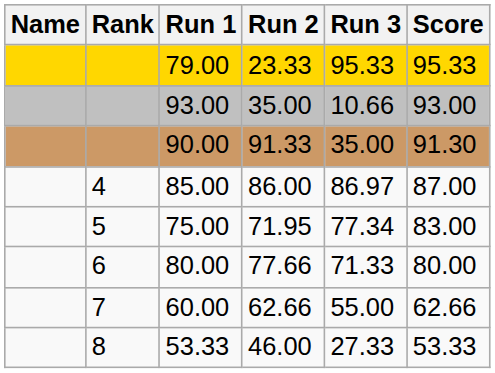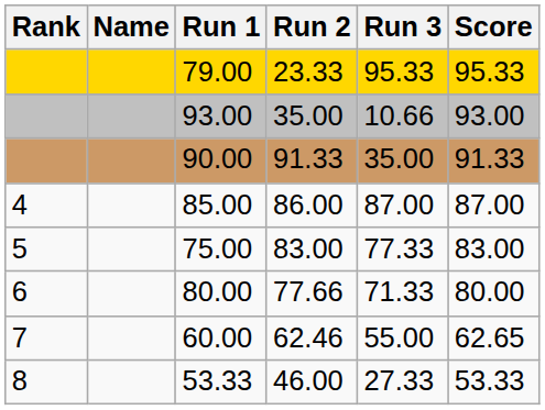 <table class="wikitable">
 <tr>
+<th>Rank</th>
 <th>Name</th>
-<th>Rank</th>
 <th>Run 1</th>
 <th>Run 2</th>
 <th>Run 3</th>
 <th>Score</th>
 </tr>
 <tr style="background:gold;">
 <td></td>
 <td></td>
 <td>79.00</td>
 <td>23.33</td>
 <td>95.33</td>
 <td>95.33</td>
 </tr>
 <tr style="background:silver;">
 <td></td>
 <td></td>
 <td>93.00</td>
 <td>35.00</td>
 <td>10.66</td>
 <td>93.00</td>
 </tr>
 <tr style="background:#CC9966;">
 <td></td>
 <td></td>
 <td>90.00</td>
 <td>91.33</td>
 <td>35.00</td>
-<td>91.30</td>
+<td>91.33</td>
 </tr>
 <tr>
+<td>4</td>
 <td></td>
-<td>4</td>
 <td>85.00</td>
 <td>86.00</td>
-<td>86.97</td>
+<td>87.00</td>
 <td>87.00</td>
 </tr>
 <tr>
+<td>5</td>
 <td></td>
-<td>5</td>
 <td>75.00</td>
-<td>71.95</td>
-<td>77.34</td>
+<td>83.00</td>
+<td>77.33</td>
 <td>83.00</td>
 </tr>
 <tr>
+<td>6</td>
 <td></td>
-<td>6</td>
 <td>80.00</td>
 <td>77.66</td>
 <td>71.33</td>
 <td>80.00</td>
 </tr>
 <tr>
+<td>7</td>
 <td></td>
-<td>7</td>
 <td>60.00</td>
-<td>62.66</td>
+<td>62.46</td>
 <td>55.00</td>
-<td>62.66</td>
+<td>62.65</td>
 </tr>
 <tr>
+<td>8</td>
 <td></td>
-<td>8</td>
 <td>53.33</td>
 <td>46.00</td>
 <td>27.33</td>
 <td>53.33</td>
 </tr>
 </table>
